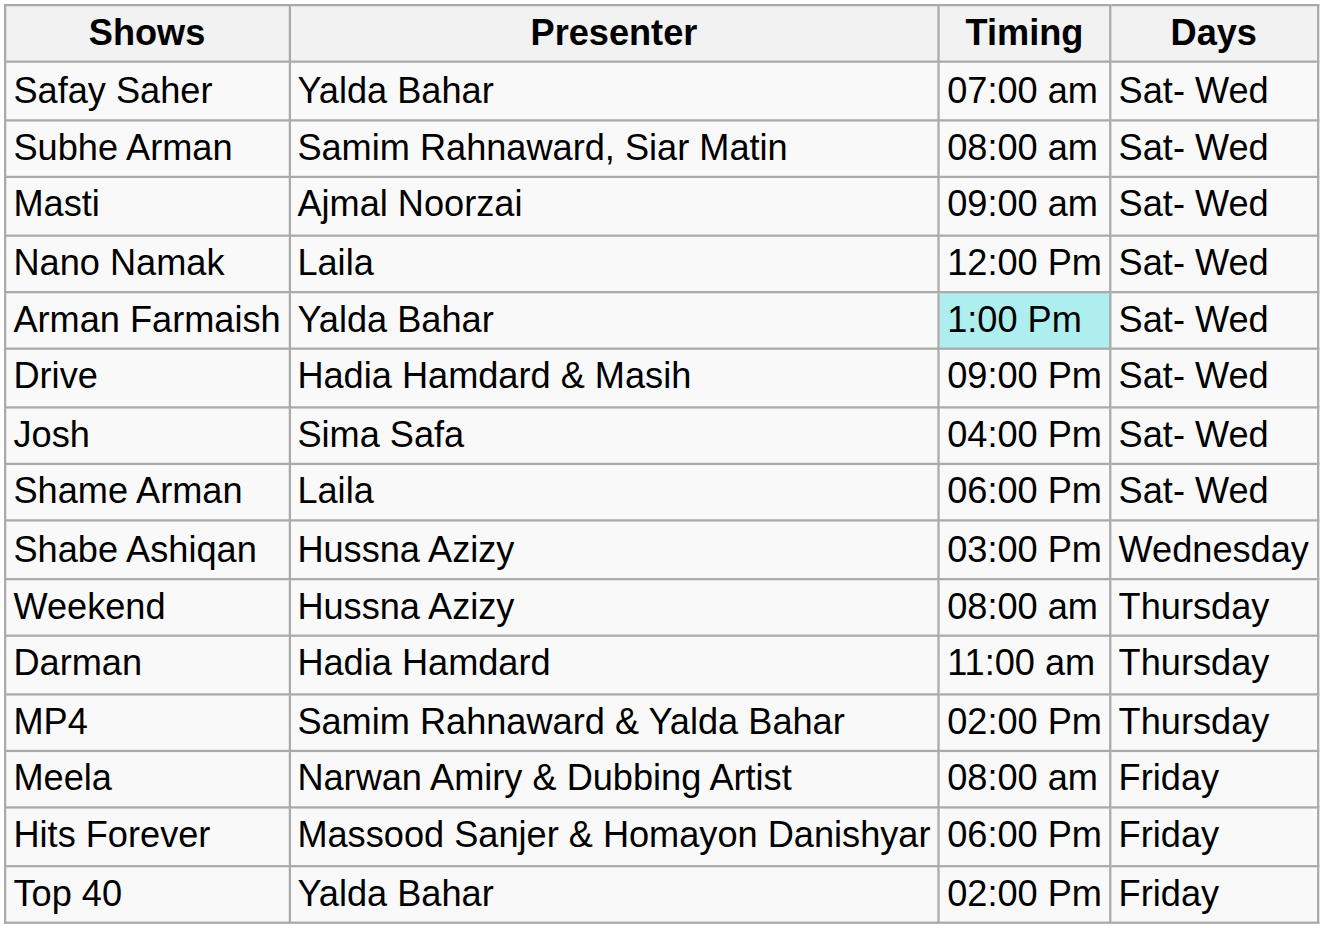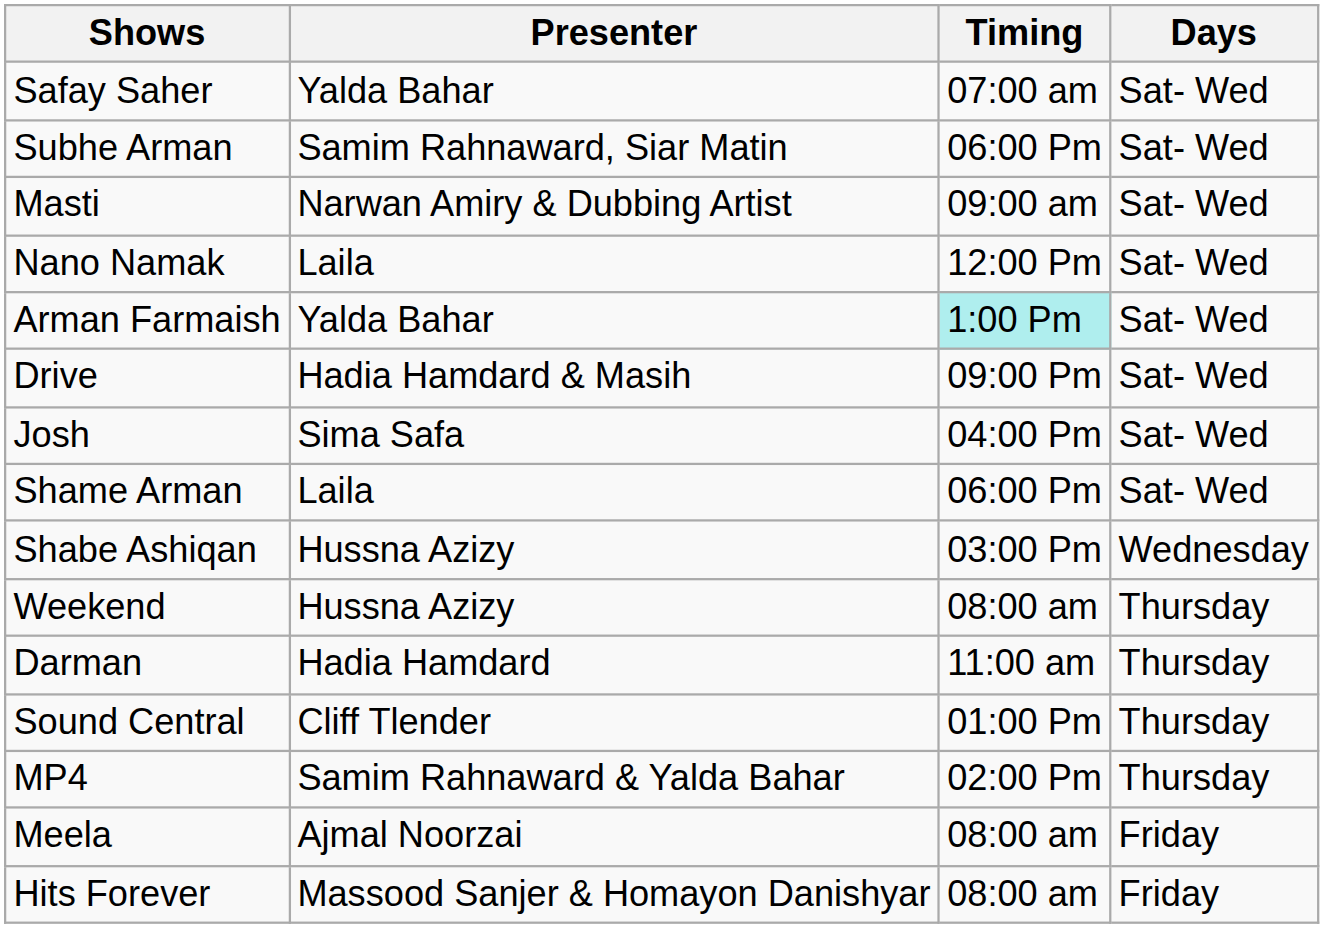 <table class="wikitable">
 <tr>
 <th>Shows</th>
 <th>Presenter</th>
 <th>Timing</th>
 <th>Days</th>
 </tr>
 <tr>
 <td>Safay Saher</td>
 <td>Yalda Bahar</td>
 <td>07:00 am</td>
 <td>Sat- Wed</td>
 </tr>
 <tr>
 <td>Subhe Arman</td>
 <td>Samim Rahnaward, Siar Matin</td>
-<td>08:00 am</td>
+<td>06:00 Pm</td>
 <td>Sat- Wed</td>
 </tr>
 <tr>
 <td>Masti</td>
-<td>Ajmal Noorzai</td>
+<td>Narwan Amiry & Dubbing Artist</td>
 <td>09:00 am</td>
 <td>Sat- Wed</td>
 </tr>
 <tr>
 <td>Nano Namak</td>
 <td>Laila</td>
 <td>12:00 Pm</td>
 <td>Sat- Wed</td>
 </tr>
 <tr>
 <td>Arman Farmaish</td>
 <td>Yalda Bahar</td>
 <td style="background: paleturquoise;">1:00 Pm</td>
 <td>Sat- Wed</td>
 </tr>
 <tr>
 <td>Drive</td>
 <td>Hadia Hamdard & Masih</td>
 <td>09:00 Pm</td>
 <td>Sat- Wed</td>
 </tr>
 <tr>
 <td>Josh</td>
 <td>Sima Safa</td>
 <td>04:00 Pm</td>
 <td>Sat- Wed</td>
 </tr>
 <tr>
 <td>Shame Arman</td>
 <td>Laila</td>
 <td>06:00 Pm</td>
 <td>Sat- Wed</td>
 </tr>
 <tr>
 <td>Shabe Ashiqan</td>
 <td>Hussna Azizy</td>
 <td>03:00 Pm</td>
 <td>Wednesday</td>
 </tr>
 <tr>
 <td>Weekend</td>
 <td>Hussna Azizy</td>
 <td>08:00 am</td>
 <td>Thursday</td>
 </tr>
 <tr>
 <td>Darman</td>
 <td>Hadia Hamdard</td>
 <td>11:00 am</td>
 <td>Thursday</td>
 </tr>
 <tr>
+<td>Sound Central</td>
+<td>Cliff Tlender</td>
+<td>01:00 Pm</td>
+<td>Thursday</td>
+</tr>
+<tr>
 <td>MP4</td>
 <td>Samim Rahnaward & Yalda Bahar</td>
 <td>02:00 Pm</td>
 <td>Thursday</td>
 </tr>
 <tr>
 <td>Meela</td>
-<td>Narwan Amiry & Dubbing Artist</td>
+<td>Ajmal Noorzai</td>
 <td>08:00 am</td>
 <td>Friday</td>
 </tr>
 <tr>
 <td>Hits Forever</td>
 <td>Massood Sanjer & Homayon Danishyar</td>
-<td>06:00 Pm</td>
+<td>08:00 am</td>
 <td>Friday</td>
 </tr>
-<tr>
-<td>Top 40</td>
-<td>Yalda Bahar</td>
-<td>02:00 Pm</td>
-<td>Friday<br></td>
-</tr>
 </table>
